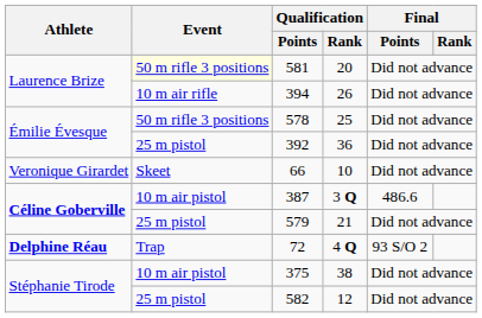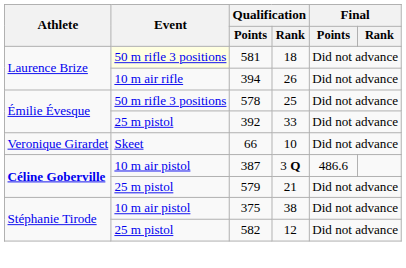 <table class="wikitable" style="font-size:90%">
 <tr>
 <th rowspan="2">Athlete</th>
 <th rowspan="2">Event</th>
 <th colspan=2>Qualification</th>
 <th colspan=2>Final</th>
 </tr>
 <tr style="font-size:95%">
 <th>Points</th>
 <th>Rank</th>
 <th>Points</th>
 <th>Rank</th>
 </tr>
 <tr align=center>
 <td align=left rowspan=2><a href='#'>Laurence Brize</a></td>
 <td align=left style="background: lightyellow;"><a href='#'>50 m rifle 3 positions</a></td>
 <td>581</td>
-<td>20</td>
+<td>18</td>
 <td colspan=2>Did not advance</td>
 </tr>
 <tr align=center>
 <td align=left><a href='#'>10 m air rifle</a></td>
 <td>394</td>
 <td>26</td>
 <td colspan=2>Did not advance</td>
 </tr>
 <tr align=center>
 <td align=left rowspan=2><a href='#'>Émilie Évesque</a></td>
 <td align=left><a href='#'>50 m rifle 3 positions</a></td>
 <td>578</td>
 <td>25</td>
 <td colspan=2>Did not advance</td>
 </tr>
 <tr align=center>
 <td align=left><a href='#'>25 m pistol</a></td>
 <td>392</td>
-<td>36</td>
+<td>33</td>
 <td colspan=2>Did not advance</td>
 </tr>
 <tr align=center>
 <td align=left><a href='#'>Veronique Girardet</a></td>
 <td align=left><a href='#'>Skeet</a></td>
 <td>66</td>
 <td>10</td>
 <td colspan=2>Did not advance</td>
 </tr>
 <tr align=center>
 <td align=left rowspan=2><strong><a href='#'>Céline Goberville</a></strong></td>
 <td align=left><a href='#'>10 m air pistol</a></td>
 <td>387</td>
 <td>3 <strong>Q</strong></td>
 <td>486.6</td>
 <td></td>
 </tr>
 <tr align=center>
 <td align=left><a href='#'>25 m pistol</a></td>
 <td>579</td>
 <td>21</td>
 <td colspan=2>Did not advance</td>
 </tr>
 <tr align=center>
-<td align=left><strong><a href='#'>Delphine Réau</a></strong></td>
-<td align=left><a href='#'>Trap</a></td>
-<td>72</td>
-<td>4 <strong>Q</strong></td>
-<td>93 S/O 2</td>
-<td></td>
-</tr>
-<tr align=center>
 <td align=left rowspan=2><a href='#'>Stéphanie Tirode</a></td>
 <td align=left><a href='#'>10 m air pistol</a></td>
 <td>375</td>
 <td>38</td>
 <td colspan=2>Did not advance</td>
 </tr>
 <tr align=center>
 <td align=left><a href='#'>25 m pistol</a></td>
 <td>582</td>
 <td>12</td>
 <td colspan=2>Did not advance</td>
 </tr>
 </table>
